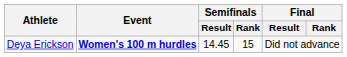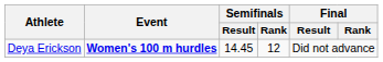 <table class=wikitable style="font-size:90%">
 <tr>
 <th rowspan="2">Athlete</th>
 <th rowspan="2">Event</th>
 <th colspan="2">Semifinals</th>
 <th colspan="2">Final</th>
 </tr>
 <tr style="font-size:95%">
 <th>Result</th>
 <th>Rank</th>
 <th>Result</th>
 <th>Rank</th>
 </tr>
 <tr align=center>
 <td align=left><a href='#'>Deya Erickson</a></td>
 <td align=left><strong><a href='#'>Women's 100 m hurdles</a></strong></td>
 <td>14.45</td>
-<td>15</td>
+<td>12</td>
 <td colspan=2>Did not advance</td>
 </tr>
 </table>
